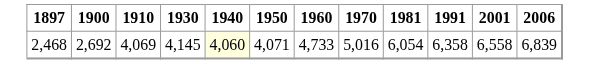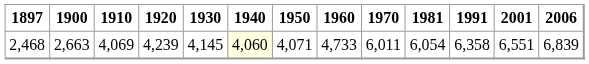 <table align="center" rules="all" cellspacing="0" cellpadding="4" style="border: 1px solid #999; border-right: 2px solid #999; border-bottom:2px solid #999">
 <tr>
 <th>1897</th>
 <th>1900</th>
 <th>1910</th>
+<th>1920</th>
 <th>1930</th>
 <th>1940</th>
 <th>1950</th>
 <th>1960</th>
 <th>1970</th>
 <th>1981</th>
 <th>1991</th>
 <th>2001</th>
 <th>2006</th>
 </tr>
 <tr>
 <td align=center>2,468</td>
-<td align=center>2,692</td>
+<td align=center>2,663</td>
 <td align=center>4,069</td>
+<td align=center>4,239</td>
 <td align=center>4,145</td>
 <td align=center style="background: lightyellow;">4,060</td>
 <td align=center>4,071</td>
 <td align=center>4,733</td>
-<td align=center>5,016</td>
+<td align=center>6,011</td>
 <td align=center>6,054</td>
 <td align=center>6,358</td>
-<td align=center>6,558</td>
+<td align=center>6,551</td>
 <td align=center>6,839</td>
 </tr>
 </table>
